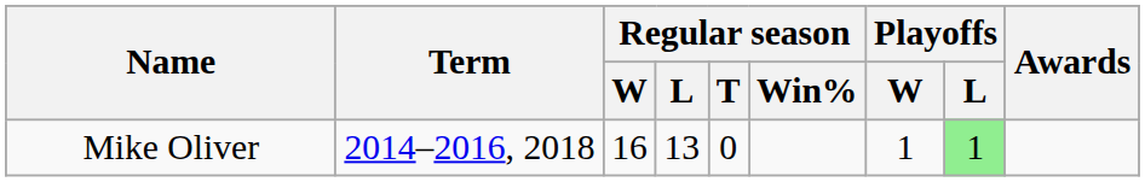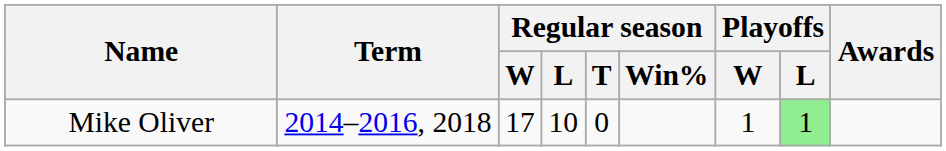 <table class="wikitable">
 <tr>
 <th rowspan="2" style="width:140px;">Name</th>
 <th rowspan="2">Term</th>
 <th colspan="4">Regular season</th>
 <th colspan="2">Playoffs</th>
 <th rowspan="2">Awards</th>
 </tr>
 <tr>
 <th>W</th>
 <th>L</th>
 <th>T</th>
 <th>Win%</th>
 <th>W</th>
 <th>L</th>
 </tr>
 <tr>
 <td style="text-align:center;">Mike Oliver</td>
 <td style="text-align:center;"><a href='#'>2014</a>–<a href='#'>2016</a>, 2018</td>
-<td style="text-align:center;">16</td>
-<td style="text-align:center;">13</td>
+<td style="text-align:center;">17</td>
+<td style="text-align:center;">10</td>
 <td style="text-align:center;">0</td>
 <td style="text-align:center;"></td>
 <td style="text-align:center;">1</td>
 <td style="background: lightgreen; text-align:center;">1</td>
 <td style="text-align:center;"></td>
 </tr>
 </table>
